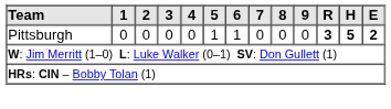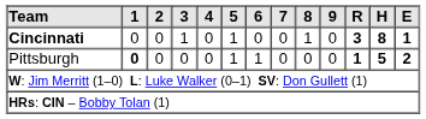 <table border=1 cellspacing=0 width=425 style="margin-left:3em;">
 <tr style="text-align:center; background-color:#e6e6e6;">
 <th align=left width=28%>Team</th>
 <th width=6%>1</th>
 <th width=6%>2</th>
 <th width=6%>3</th>
 <th width=6%>4</th>
 <th width=6%>5</th>
 <th width=6%>6</th>
 <th width=6%>7</th>
 <th width=6%>8</th>
 <th width=6%>9</th>
 <th width=6%>R</th>
 <th width=6%>H</th>
 <th width=6%>E</th>
 </tr>
 <tr style="text-align:center;">
+<td align=left><strong>Cincinnati</strong></td>
+<td>0</td>
+<td>0</td>
+<td>1</td>
+<td>0</td>
+<td>1</td>
+<td>0</td>
+<td>0</td>
+<td>1</td>
+<td>0</td>
+<td><strong>3</strong></td>
+<td><strong>8</strong></td>
+<td><strong>1</strong></td>
+</tr>
+<tr style="text-align:center;">
 <td align=left>Pittsburgh</td>
-<td>0</td>
+<td><strong>0</strong></td>
 <td>0</td>
 <td>0</td>
 <td>0</td>
 <td>1</td>
 <td>1</td>
 <td>0</td>
 <td>0</td>
 <td>0</td>
-<td><strong>3</strong></td>
+<td><strong>1</strong></td>
 <td><strong>5</strong></td>
 <td><strong>2</strong></td>
 </tr>
 <tr style="text-align:left;">
 <td colspan=13><small><strong>W</strong>: <a href='#'>Jim Merritt</a> (1–0)  <strong>L</strong>: <a href='#'>Luke Walker</a> (0–1)  <strong>SV</strong>: <a href='#'>Don Gullett</a> (1)</small></td>
 </tr>
 <tr style="text-align:left;">
 <td colspan=13><small><strong>HRs</strong>: <strong>CIN</strong> – <a href='#'>Bobby Tolan</a> (1)</small></td>
 </tr>
 </table>
